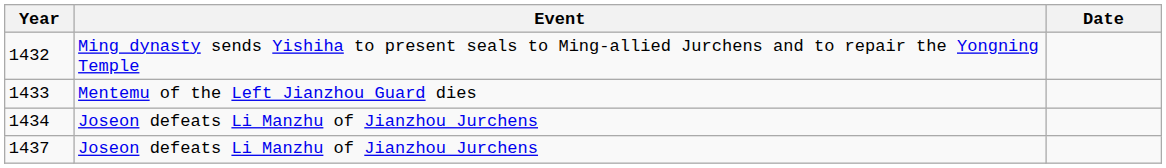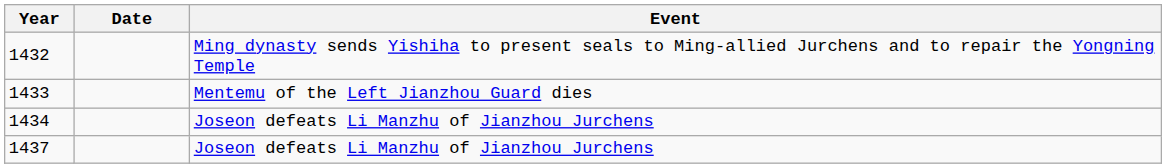 <table class="wikitable" width="100%">
 <tr>
 <th style="width:6%">Year</th>
+<th style="width:10%">Date</th>
 <th>Event</th>
-<th style="width:10%">Date</th>
 </tr>
 <tr>
 <td>1432</td>
+<td></td>
 <td><a href='#'>Ming dynasty</a> sends <a href='#'>Yishiha</a> to present seals to Ming-allied Jurchens and to repair the <a href='#'>Yongning Temple</a></td>
-<td></td>
 </tr>
 <tr>
 <td>1433</td>
+<td></td>
 <td><a href='#'>Mentemu</a> of the <a href='#'>Left Jianzhou Guard</a> dies</td>
-<td></td>
 </tr>
 <tr>
 <td>1434</td>
+<td></td>
 <td><a href='#'>Joseon</a> defeats <a href='#'>Li Manzhu</a> of <a href='#'>Jianzhou Jurchens</a></td>
-<td></td>
 </tr>
 <tr>
 <td>1437</td>
+<td></td>
 <td><a href='#'>Joseon</a> defeats <a href='#'>Li Manzhu</a> of <a href='#'>Jianzhou Jurchens</a></td>
-<td></td>
 </tr>
 </table>
